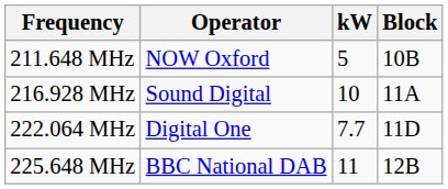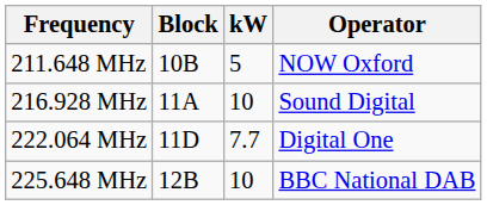 <table class="wikitable sortable">
 <tr>
 <th>Frequency</th>
+<th>Block</th>
+<th>kW</th>
 <th>Operator</th>
-<th>kW</th>
-<th>Block</th>
 </tr>
 <tr>
 <td>211.648 MHz</td>
+<td>10B</td>
+<td>5</td>
 <td><a href='#'>NOW Oxford</a></td>
-<td>5</td>
-<td>10B</td>
 </tr>
 <tr>
 <td>216.928 MHz</td>
+<td>11A</td>
+<td>10</td>
 <td><a href='#'>Sound Digital</a></td>
-<td>10</td>
-<td>11A</td>
 </tr>
 <tr>
 <td>222.064 MHz</td>
+<td>11D</td>
+<td>7.7</td>
 <td><a href='#'>Digital One</a></td>
-<td>7.7</td>
-<td>11D</td>
 </tr>
 <tr>
 <td>225.648 MHz</td>
+<td>12B</td>
+<td>10</td>
 <td><a href='#'>BBC National DAB</a></td>
-<td>11</td>
-<td>12B</td>
 </tr>
 </table>
